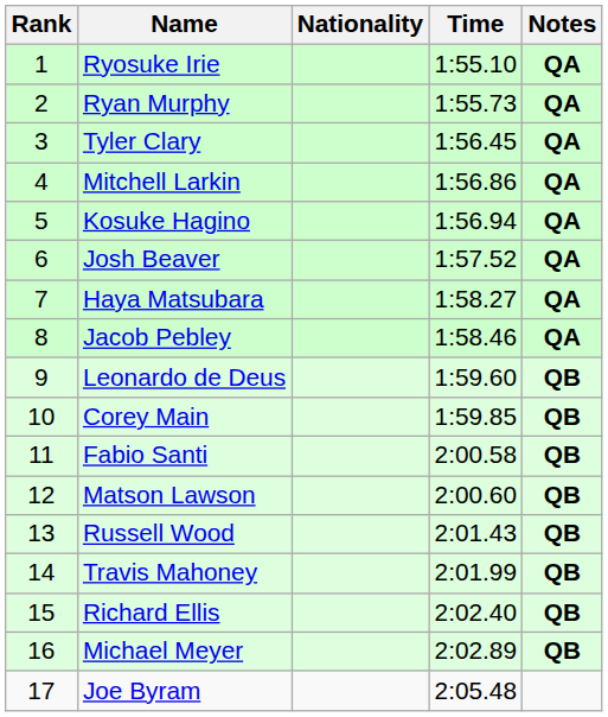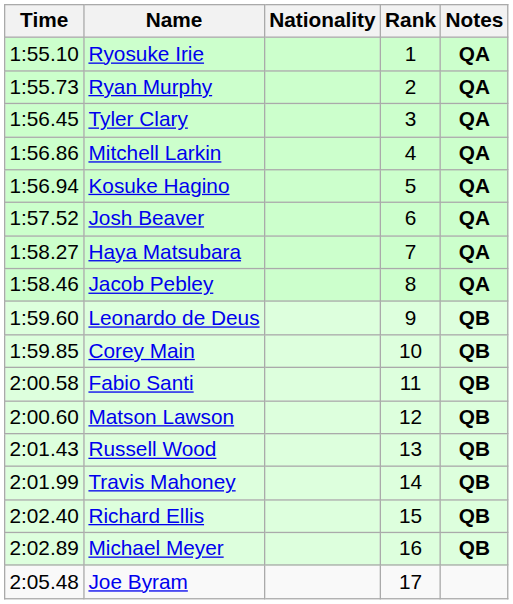 <table class="wikitable sortable" style="text-align:center">
 <tr>
-<th>Rank</th>
+<th>Time</th>
 <th>Name</th>
 <th>Nationality</th>
-<th>Time</th>
+<th>Rank</th>
 <th>Notes</th>
 </tr>
 <tr bgcolor=ccffcc>
-<td>1</td>
+<td>1:55.10</td>
 <td align=left><a href='#'>Ryosuke Irie</a></td>
 <td align=left></td>
-<td>1:55.10</td>
+<td>1</td>
 <td><strong>QA</strong></td>
 </tr>
 <tr bgcolor=ccffcc>
-<td>2</td>
+<td>1:55.73</td>
 <td align=left><a href='#'>Ryan Murphy</a></td>
 <td align=left></td>
-<td>1:55.73</td>
+<td>2</td>
 <td><strong>QA</strong></td>
 </tr>
 <tr bgcolor=ccffcc>
-<td>3</td>
+<td>1:56.45</td>
 <td align=left><a href='#'>Tyler Clary</a></td>
 <td align=left></td>
-<td>1:56.45</td>
+<td>3</td>
 <td><strong>QA</strong></td>
 </tr>
 <tr bgcolor=ccffcc>
-<td>4</td>
+<td>1:56.86</td>
 <td align=left><a href='#'>Mitchell Larkin</a></td>
 <td align=left></td>
-<td>1:56.86</td>
+<td>4</td>
 <td><strong>QA</strong></td>
 </tr>
 <tr bgcolor=ccffcc>
-<td>5</td>
+<td>1:56.94</td>
 <td align=left><a href='#'>Kosuke Hagino</a></td>
 <td align=left></td>
-<td>1:56.94</td>
+<td>5</td>
 <td><strong>QA</strong></td>
 </tr>
 <tr bgcolor=ccffcc>
-<td>6</td>
+<td>1:57.52</td>
 <td align=left><a href='#'>Josh Beaver</a></td>
 <td align=left></td>
-<td>1:57.52</td>
+<td>6</td>
 <td><strong>QA</strong></td>
 </tr>
 <tr bgcolor=ccffcc>
-<td>7</td>
+<td>1:58.27</td>
 <td align=left><a href='#'>Haya Matsubara</a></td>
 <td align=left></td>
-<td>1:58.27</td>
+<td>7</td>
 <td><strong>QA</strong></td>
 </tr>
 <tr bgcolor=ccffcc>
-<td>8</td>
+<td>1:58.46</td>
 <td align=left><a href='#'>Jacob Pebley</a></td>
 <td align=left></td>
-<td>1:58.46</td>
+<td>8</td>
 <td><strong>QA</strong></td>
 </tr>
 <tr bgcolor=ddffdd>
-<td>9</td>
+<td>1:59.60</td>
 <td align=left><a href='#'>Leonardo de Deus</a></td>
 <td align=left></td>
-<td>1:59.60</td>
+<td>9</td>
 <td><strong>QB</strong></td>
 </tr>
 <tr bgcolor=ddffdd>
-<td>10</td>
+<td>1:59.85</td>
 <td align=left><a href='#'>Corey Main</a></td>
 <td align=left></td>
-<td>1:59.85</td>
+<td>10</td>
 <td><strong>QB</strong></td>
 </tr>
 <tr bgcolor=ddffdd>
-<td>11</td>
+<td>2:00.58</td>
 <td align=left><a href='#'>Fabio Santi</a></td>
 <td align=left></td>
-<td>2:00.58</td>
+<td>11</td>
 <td><strong>QB</strong></td>
 </tr>
 <tr bgcolor=ddffdd>
-<td>12</td>
+<td>2:00.60</td>
 <td align=left><a href='#'>Matson Lawson</a></td>
 <td align=left></td>
-<td>2:00.60</td>
+<td>12</td>
 <td><strong>QB</strong></td>
 </tr>
 <tr bgcolor=ddffdd>
-<td>13</td>
+<td>2:01.43</td>
 <td align=left><a href='#'>Russell Wood</a></td>
 <td align=left></td>
-<td>2:01.43</td>
+<td>13</td>
 <td><strong>QB</strong></td>
 </tr>
 <tr bgcolor=ddffdd>
-<td>14</td>
+<td>2:01.99</td>
 <td align=left><a href='#'>Travis Mahoney</a></td>
 <td align=left></td>
-<td>2:01.99</td>
+<td>14</td>
 <td><strong>QB</strong></td>
 </tr>
 <tr bgcolor=ddffdd>
-<td>15</td>
+<td>2:02.40</td>
 <td align=left><a href='#'>Richard Ellis</a></td>
 <td align=left></td>
-<td>2:02.40</td>
+<td>15</td>
 <td><strong>QB</strong></td>
 </tr>
 <tr bgcolor=ddffdd>
-<td>16</td>
+<td>2:02.89</td>
 <td align=left><a href='#'>Michael Meyer</a></td>
 <td align=left></td>
-<td>2:02.89</td>
+<td>16</td>
 <td><strong>QB</strong></td>
 </tr>
 <tr>
-<td>17</td>
+<td>2:05.48</td>
 <td align=left><a href='#'>Joe Byram</a></td>
 <td align=left></td>
-<td>2:05.48</td>
+<td>17</td>
 <td></td>
 </tr>
 </table>
